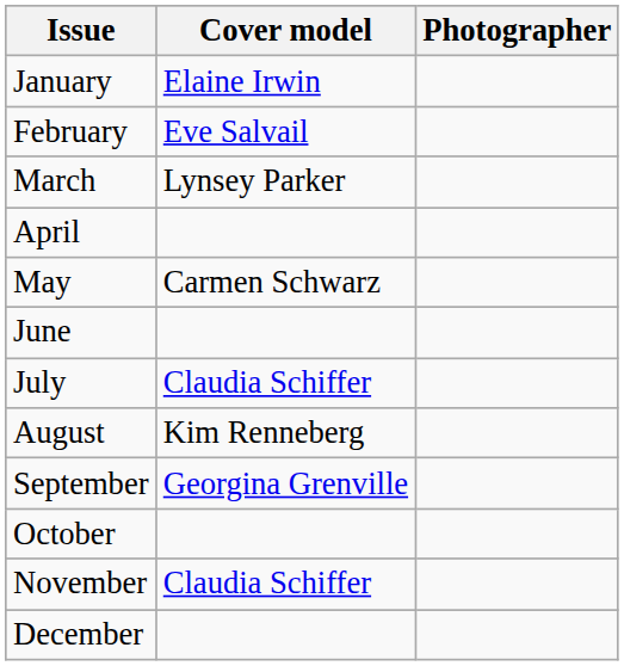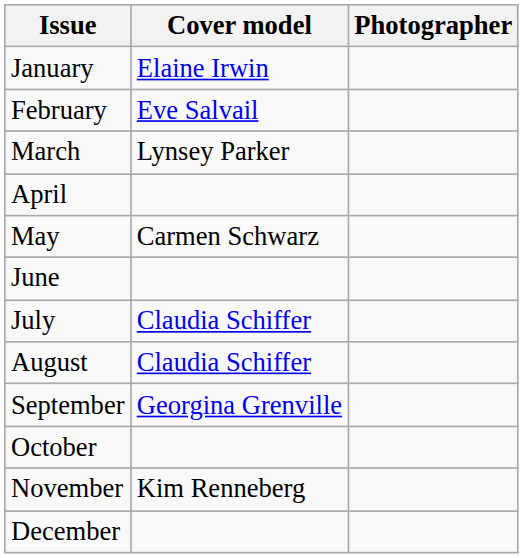 <table class="sortable wikitable">
 <tr>
 <th>Issue</th>
 <th>Cover model</th>
 <th>Photographer</th>
 </tr>
 <tr>
 <td>January</td>
 <td><a href='#'>Elaine Irwin</a></td>
 <td></td>
 </tr>
 <tr>
 <td>February</td>
 <td><a href='#'>Eve Salvail</a></td>
 <td></td>
 </tr>
 <tr>
 <td>March</td>
 <td>Lynsey Parker</td>
 <td></td>
 </tr>
 <tr>
 <td>April</td>
 <td></td>
 <td></td>
 </tr>
 <tr>
 <td>May</td>
 <td>Carmen Schwarz</td>
 <td></td>
 </tr>
 <tr>
 <td>June</td>
 <td></td>
 <td></td>
 </tr>
 <tr>
 <td>July</td>
 <td><a href='#'>Claudia Schiffer</a></td>
 <td></td>
 </tr>
 <tr>
 <td>August</td>
-<td>Kim Renneberg</td>
+<td><a href='#'>Claudia Schiffer</a></td>
 <td></td>
 </tr>
 <tr>
 <td>September</td>
 <td><a href='#'>Georgina Grenville</a></td>
 <td></td>
 </tr>
 <tr>
 <td>October</td>
 <td></td>
 <td></td>
 </tr>
 <tr>
 <td>November</td>
-<td><a href='#'>Claudia Schiffer</a></td>
+<td>Kim Renneberg</td>
 <td></td>
 </tr>
 <tr>
 <td>December</td>
 <td></td>
 <td></td>
 </tr>
 </table>
